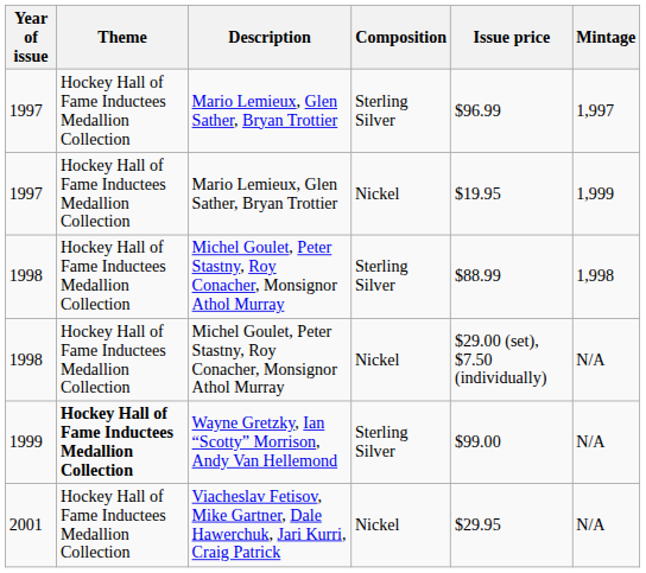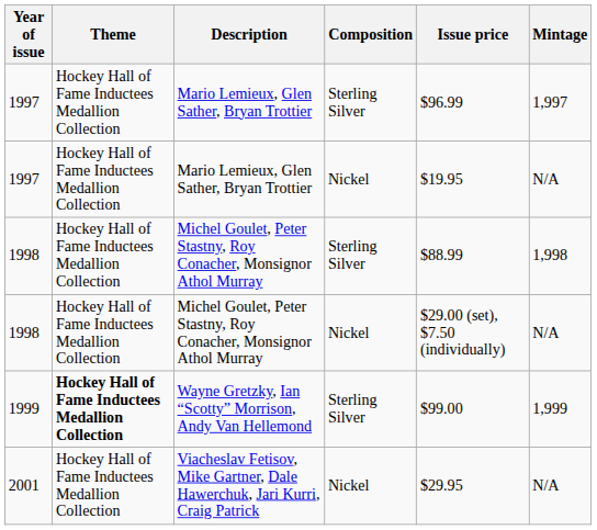 <table class="wikitable sortable">
 <tr>
 <th>Year of issue</th>
 <th>Theme</th>
 <th>Description</th>
 <th>Composition</th>
 <th>Issue price</th>
 <th>Mintage</th>
 </tr>
 <tr>
 <td>1997</td>
 <td>Hockey Hall of Fame Inductees Medallion Collection</td>
 <td><a href='#'>Mario Lemieux</a>, <a href='#'>Glen Sather</a>, <a href='#'>Bryan Trottier</a></td>
 <td>Sterling Silver</td>
 <td>$96.99</td>
 <td>1,997</td>
 </tr>
 <tr>
 <td>1997</td>
 <td>Hockey Hall of Fame Inductees Medallion Collection</td>
 <td>Mario Lemieux, Glen Sather, Bryan Trottier</td>
 <td>Nickel</td>
 <td>$19.95</td>
-<td>1,999</td>
+<td>N/A</td>
 </tr>
 <tr>
 <td>1998</td>
 <td>Hockey Hall of Fame Inductees Medallion Collection</td>
 <td><a href='#'>Michel Goulet</a>, <a href='#'>Peter Stastny</a>, <a href='#'>Roy Conacher</a>, Monsignor <a href='#'>Athol Murray</a></td>
 <td>Sterling Silver</td>
 <td>$88.99</td>
 <td>1,998</td>
 </tr>
 <tr>
 <td>1998</td>
 <td>Hockey Hall of Fame Inductees Medallion Collection</td>
 <td>Michel Goulet, Peter Stastny, Roy Conacher, Monsignor Athol Murray</td>
 <td>Nickel</td>
 <td>$29.00 (set), $7.50 (individually)</td>
 <td>N/A</td>
 </tr>
 <tr>
 <td>1999</td>
 <td><strong>Hockey Hall of Fame Inductees Medallion Collection</strong></td>
 <td><a href='#'>Wayne Gretzky</a>, <a href='#'>Ian “Scotty” Morrison</a>, <a href='#'>Andy Van Hellemond</a></td>
 <td>Sterling Silver</td>
 <td>$99.00</td>
-<td>N/A</td>
+<td>1,999</td>
 </tr>
 <tr>
 <td>2001</td>
 <td>Hockey Hall of Fame Inductees Medallion Collection</td>
 <td><a href='#'>Viacheslav Fetisov</a>, <a href='#'>Mike Gartner</a>, <a href='#'>Dale Hawerchuk</a>, <a href='#'>Jari Kurri</a>, <a href='#'>Craig Patrick</a></td>
 <td>Nickel</td>
 <td>$29.95</td>
 <td>N/A</td>
 </tr>
 </table>
